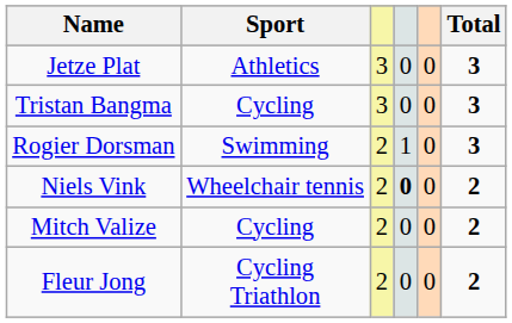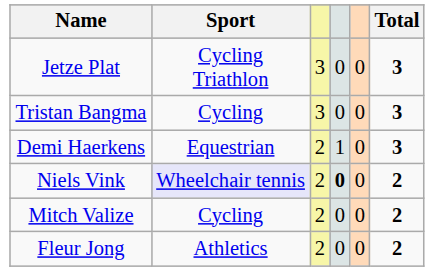 <table class=wikitable style="font-size:85%; float:right; text-align:center">
 <tr>
 <th>Name</th>
 <th>Sport</th>
 <td bgcolor=F7F6A8></td>
 <td bgcolor=DCE5E5></td>
 <td bgcolor=FFDAB9></td>
 <th>Total</th>
 </tr>
 <tr>
 <td><a href='#'>Jetze Plat</a></td>
-<td><a href='#'>Athletics</a></td>
+<td><a href='#'>Cycling</a><br><a href='#'>Triathlon</a></td>
 <td bgcolor=F7F6A8>3</td>
 <td bgcolor=DCE5E5>0</td>
 <td bgcolor=FFDAB9>0</td>
 <td><strong>3</strong></td>
 </tr>
 <tr>
 <td><a href='#'>Tristan Bangma</a></td>
 <td><a href='#'>Cycling</a></td>
 <td bgcolor=F7F6A8>3</td>
 <td bgcolor=DCE5E5>0</td>
 <td bgcolor=FFDAB9>0</td>
 <td><strong>3</strong></td>
 </tr>
 <tr>
-<td><a href='#'>Rogier Dorsman</a></td>
-<td><a href='#'>Swimming</a></td>
+<td><a href='#'>Demi Haerkens</a></td>
+<td><a href='#'>Equestrian</a></td>
 <td bgcolor=F7F6A8>2</td>
 <td bgcolor=DCE5E5>1</td>
 <td bgcolor=FFDAB9>0</td>
 <td><strong>3</strong></td>
 </tr>
 <tr>
 <td><a href='#'>Niels Vink</a></td>
-<td><a href='#'>Wheelchair tennis</a></td>
+<td style="background: lavender;"><a href='#'>Wheelchair tennis</a></td>
 <td bgcolor=F7F6A8>2</td>
 <td bgcolor=DCE5E5><strong>0</strong></td>
 <td bgcolor=FFDAB9>0</td>
 <td><strong>2</strong></td>
 </tr>
 <tr>
 <td><a href='#'>Mitch Valize</a></td>
 <td><a href='#'>Cycling</a></td>
 <td bgcolor=F7F6A8>2</td>
 <td bgcolor=DCE5E5>0</td>
 <td bgcolor=FFDAB9>0</td>
 <td><strong>2</strong></td>
 </tr>
 <tr>
 <td><a href='#'>Fleur Jong</a></td>
-<td><a href='#'>Cycling</a><br><a href='#'>Triathlon</a></td>
+<td><a href='#'>Athletics</a></td>
 <td bgcolor=F7F6A8>2</td>
 <td bgcolor=DCE5E5>0</td>
 <td bgcolor=FFDAB9>0</td>
 <td><strong>2</strong></td>
 </tr>
 </table>
